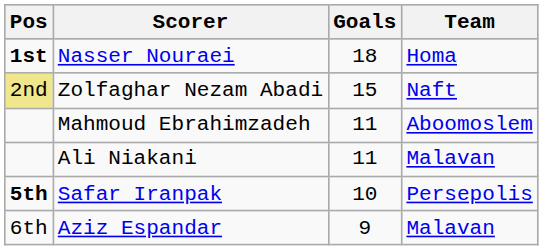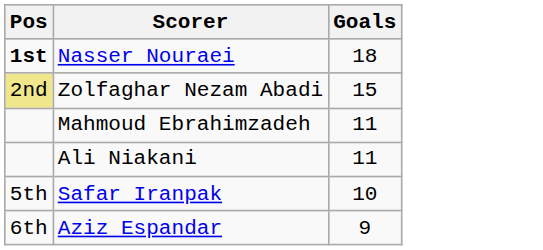 <table class="wikitable">
 <tr>
 <th>Pos</th>
 <th>Scorer</th>
 <th>Goals</th>
-<th>Team</th>
 </tr>
 <tr>
 <td align=center><strong>1st</strong></td>
 <td> <a href='#'>Nasser Nouraei</a></td>
 <td align=center>18</td>
-<td><a href='#'>Homa</a></td>
 </tr>
 <tr>
 <td align=center style="background: khaki;">2nd</td>
 <td> Zolfaghar Nezam Abadi</td>
 <td align=center>15</td>
-<td><a href='#'>Naft</a></td>
 </tr>
 <tr>
 <td></td>
 <td> Mahmoud Ebrahimzadeh</td>
 <td align=center>11</td>
-<td><a href='#'>Aboomoslem</a></td>
 </tr>
 <tr>
 <td></td>
 <td> Ali Niakani</td>
 <td align=center>11</td>
-<td><a href='#'>Malavan</a></td>
 </tr>
 <tr>
-<td align=center><strong>5th</strong></td>
+<td align=center>5th</td>
 <td> <a href='#'>Safar Iranpak</a></td>
 <td align=center>10</td>
-<td><a href='#'>Persepolis</a></td>
 </tr>
 <tr>
 <td align=center>6th</td>
 <td> <a href='#'>Aziz Espandar</a></td>
 <td align=center>9</td>
-<td><a href='#'>Malavan</a></td>
 </tr>
 </table>
